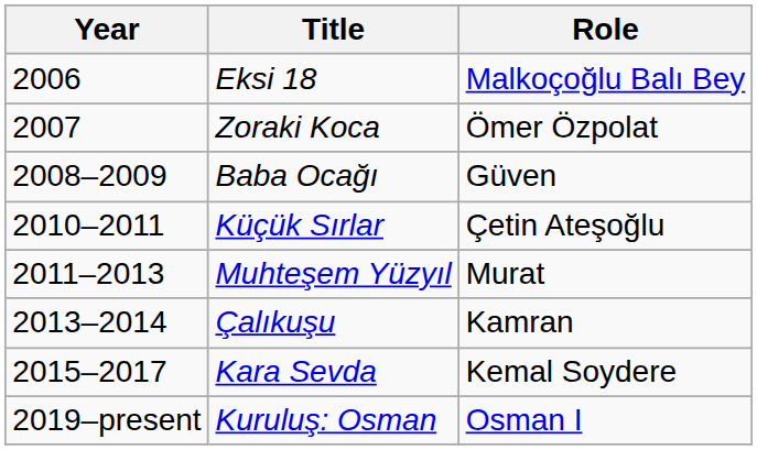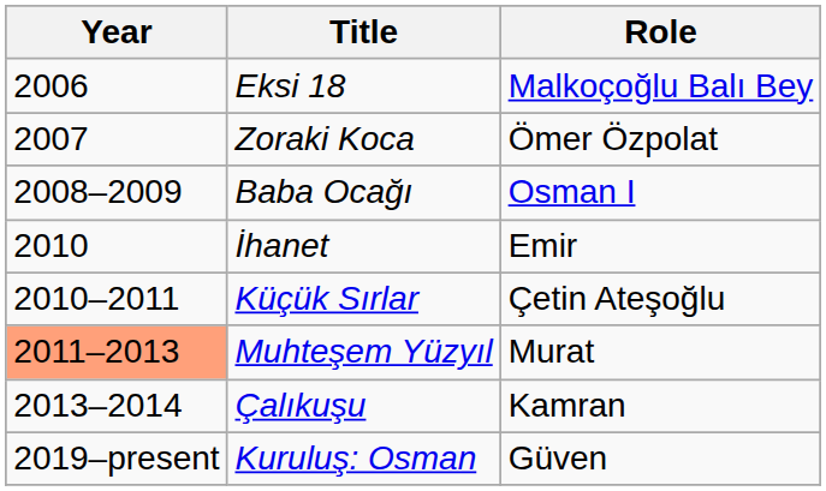 <table class="wikitable">
 <tr>
 <th>Year</th>
 <th>Title</th>
 <th>Role</th>
 </tr>
 <tr>
 <td>2006</td>
 <td><em>Eksi 18</em></td>
 <td><a href='#'>Malkoçoğlu Balı Bey</a></td>
 </tr>
 <tr>
 <td>2007</td>
 <td><em>Zoraki Koca</em></td>
 <td>Ömer Özpolat</td>
 </tr>
 <tr>
 <td>2008–2009</td>
 <td><em>Baba Ocağı</em></td>
-<td>Güven</td>
+<td><a href='#'>Osman I</a></td>
+</tr>
+<tr>
+<td>2010</td>
+<td><em>İhanet</em></td>
+<td>Emir</td>
 </tr>
 <tr>
 <td>2010–2011</td>
 <td><em><a href='#'>Küçük Sırlar</a></em></td>
 <td>Çetin Ateşoğlu</td>
 </tr>
 <tr>
-<td>2011–2013</td>
+<td style="background: lightsalmon;">2011–2013</td>
 <td><em><a href='#'>Muhteşem Yüzyıl</a></em></td>
 <td>Murat</td>
 </tr>
 <tr>
 <td>2013–2014</td>
 <td><em><a href='#'>Çalıkuşu</a></em></td>
 <td>Kamran</td>
 </tr>
 <tr>
-<td>2015–2017</td>
-<td><em><a href='#'>Kara Sevda</a></em></td>
-<td>Kemal Soydere</td>
-</tr>
-<tr>
 <td>2019–present</td>
 <td><em><a href='#'>Kuruluş: Osman</a></em></td>
-<td><a href='#'>Osman I</a></td>
+<td>Güven</td>
 </tr>
 </table>
